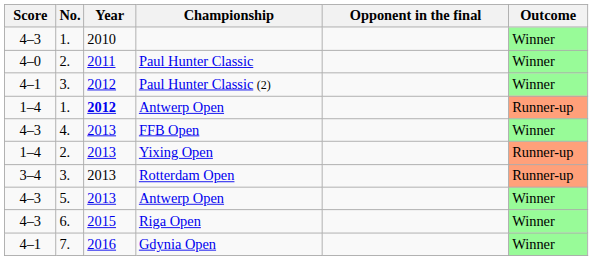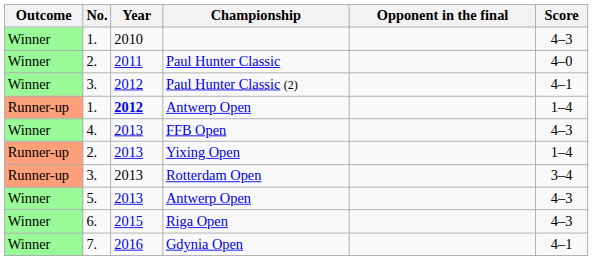 <table class="wikitable sortable">
 <tr>
-<th scope="col" style="width:50px;">Score</th>
+<th scope="col" style="width:80px;">Outcome</th>
 <th scope="col" style="width:20px;">No.</th>
 <th scope="col" style="width:50px;">Year</th>
 <th scope="col" style="width:200px;">Championship</th>
 <th scope="col" style="width:200px;">Opponent in the final</th>
-<th scope="col" style="width:80px;">Outcome</th>
+<th scope="col" style="width:50px;">Score</th>
 </tr>
 <tr>
-<td style="text-align:center;">4–3</td>
+<td style="background:#98fb98;">Winner</td>
 <td>1.</td>
 <td>2010</td>
 <td></td>
 <td> </td>
-<td style="background:#98fb98;">Winner</td>
+<td style="text-align:center;">4–3</td>
 </tr>
 <tr>
-<td style="text-align:center;">4–0</td>
+<td style="background:#98fb98;">Winner</td>
 <td>2.</td>
 <td><a href='#'>2011</a></td>
 <td><a href='#'>Paul Hunter Classic</a></td>
 <td> </td>
-<td style="background:#98fb98;">Winner</td>
+<td style="text-align:center;">4–0</td>
 </tr>
 <tr>
-<td style="text-align:center;">4–1</td>
+<td style="background:#98fb98;">Winner</td>
 <td>3.</td>
 <td><a href='#'>2012</a></td>
 <td><a href='#'>Paul Hunter Classic</a> <small>(2)</small></td>
 <td> </td>
-<td style="background:#98fb98;">Winner</td>
+<td style="text-align:center;">4–1</td>
 </tr>
 <tr>
-<td style="text-align:center;">1–4</td>
+<td style="background:#ffa07a;">Runner-up</td>
 <td>1.</td>
 <td><strong><a href='#'>2012</a></strong></td>
 <td><a href='#'>Antwerp Open</a></td>
 <td> </td>
-<td style="background:#ffa07a;">Runner-up</td>
+<td style="text-align:center;">1–4</td>
 </tr>
 <tr>
-<td style="text-align:center;">4–3</td>
+<td style="background:#98fb98;">Winner</td>
 <td>4.</td>
 <td><a href='#'>2013</a></td>
 <td><a href='#'>FFB Open</a></td>
 <td> </td>
-<td style="background:#98fb98;">Winner</td>
+<td style="text-align:center;">4–3</td>
 </tr>
 <tr>
-<td style="text-align:center;">1–4</td>
+<td style="background:#ffa07a;">Runner-up</td>
 <td>2.</td>
 <td><a href='#'>2013</a></td>
 <td><a href='#'>Yixing Open</a></td>
 <td> </td>
-<td style="background:#ffa07a;">Runner-up</td>
+<td style="text-align:center;">1–4</td>
 </tr>
 <tr>
-<td style="text-align:center;">3–4</td>
+<td style="background:#ffa07a;">Runner-up</td>
 <td>3.</td>
 <td>2013</td>
 <td><a href='#'>Rotterdam Open</a></td>
 <td> </td>
-<td style="background:#ffa07a;">Runner-up</td>
+<td style="text-align:center;">3–4</td>
 </tr>
 <tr>
-<td style="text-align:center;">4–3</td>
+<td style="background:#98fb98;">Winner</td>
 <td>5.</td>
 <td><a href='#'>2013</a></td>
 <td><a href='#'>Antwerp Open</a></td>
 <td> </td>
-<td style="background:#98fb98;">Winner</td>
+<td style="text-align:center;">4–3</td>
 </tr>
 <tr>
-<td style="text-align:center;">4–3</td>
+<td style="background:#98fb98;">Winner</td>
 <td>6.</td>
 <td><a href='#'>2015</a></td>
 <td><a href='#'>Riga Open</a></td>
 <td> </td>
-<td style="background:#98fb98;">Winner</td>
+<td style="text-align:center;">4–3</td>
 </tr>
 <tr>
-<td style="text-align:center;">4–1</td>
+<td style="background:#98fb98;">Winner</td>
 <td>7.</td>
 <td><a href='#'>2016</a></td>
 <td><a href='#'>Gdynia Open</a></td>
 <td> </td>
-<td style="background:#98fb98;">Winner</td>
+<td style="text-align:center;">4–1</td>
 </tr>
 </table>
